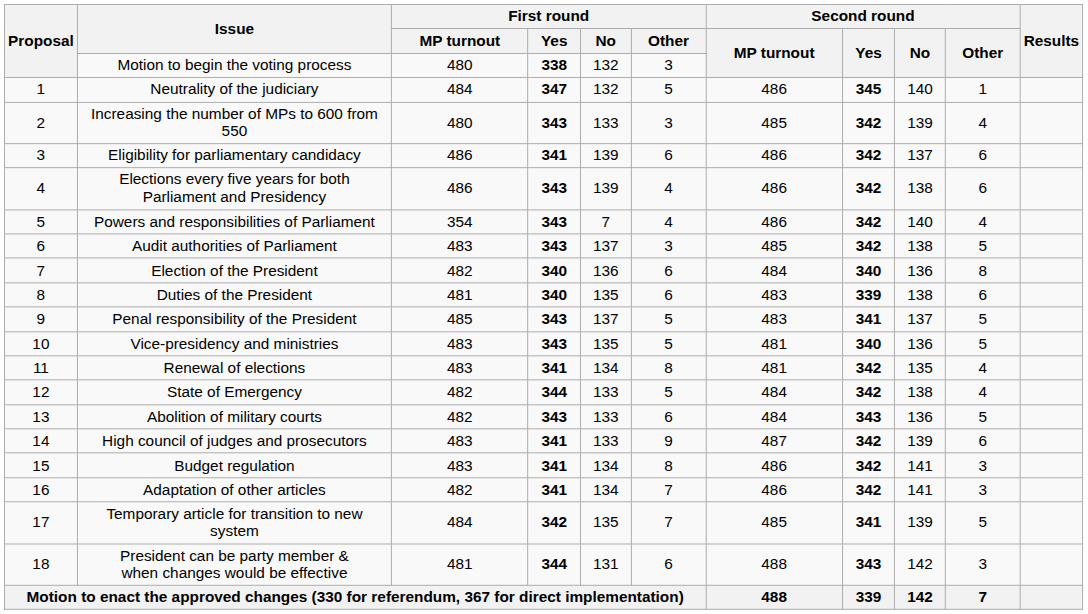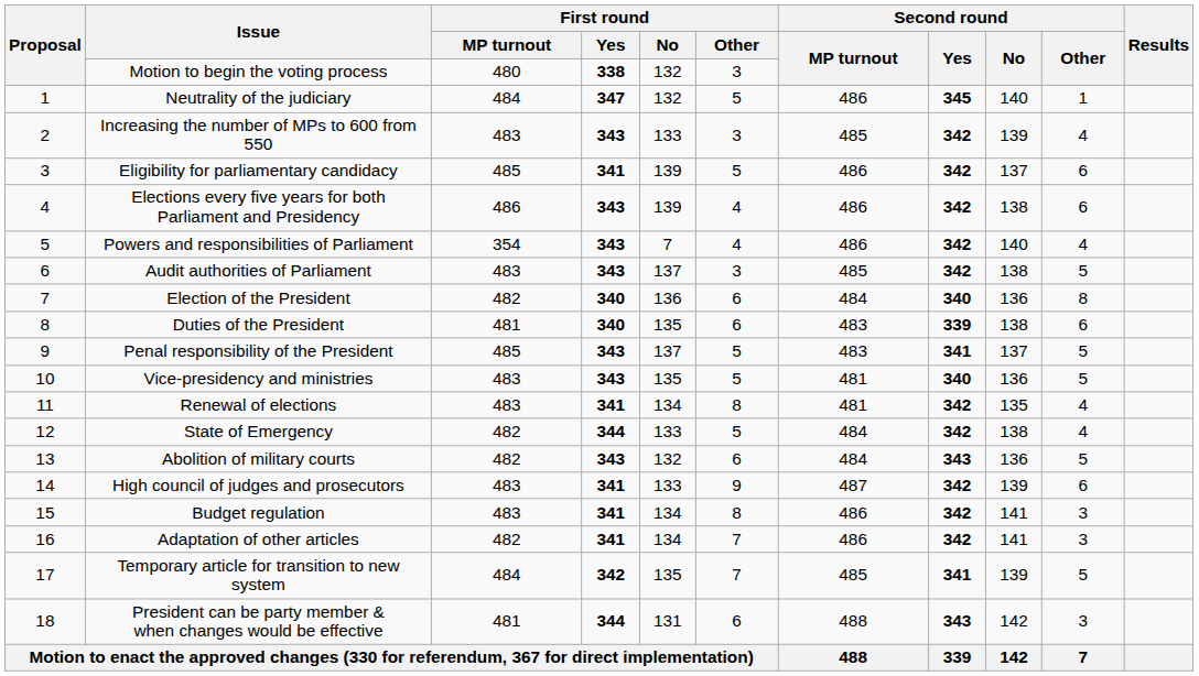 <table class="wikitable" style="text-align:center">
 <tr>
 <th rowspan="3">Proposal</th>
 <th rowspan="2" style="width:20em">Issue</th>
 <th colspan="4" style="width:20em;">First round</th>
 <th colspan="4" style="width:20em;">Second round</th>
 <th rowspan="3">Results</th>
 </tr>
 <tr>
 <th>MP turnout</th>
 <th>Yes</th>
 <th>No</th>
 <th>Other</th>
 <th rowspan=2>MP turnout</th>
 <th rowspan=2>Yes</th>
 <th rowspan=2>No</th>
 <th rowspan=2>Other</th>
 </tr>
 <tr>
 <td>Motion to begin the voting process</td>
 <td>480</td>
 <td><strong>338</strong></td>
 <td>132</td>
 <td>3</td>
 </tr>
 <tr>
 <td>1</td>
 <td>Neutrality of the judiciary</td>
 <td>484</td>
 <td><strong>347</strong></td>
 <td>132</td>
 <td>5</td>
 <td>486</td>
 <td><strong>345</strong></td>
 <td>140</td>
 <td>1</td>
 <td></td>
 </tr>
 <tr>
 <td>2</td>
 <td>Increasing the number of MPs to 600 from 550</td>
-<td>480</td>
+<td>483</td>
 <td><strong>343</strong></td>
 <td>133</td>
 <td>3</td>
 <td>485</td>
 <td><strong>342</strong></td>
 <td>139</td>
 <td>4</td>
 <td></td>
 </tr>
 <tr>
 <td>3</td>
 <td>Eligibility for parliamentary candidacy</td>
-<td>486</td>
+<td>485</td>
 <td><strong>341</strong></td>
 <td>139</td>
-<td>6</td>
+<td>5</td>
 <td>486</td>
 <td><strong>342</strong></td>
 <td>137</td>
 <td>6</td>
 <td></td>
 </tr>
 <tr>
 <td>4</td>
 <td>Elections every five years for both Parliament and Presidency</td>
 <td>486</td>
 <td><strong>343</strong></td>
 <td>139</td>
 <td>4</td>
 <td>486</td>
 <td><strong>342</strong></td>
 <td>138</td>
 <td>6</td>
 <td></td>
 </tr>
 <tr>
 <td>5</td>
 <td>Powers and responsibilities of Parliament</td>
 <td>354</td>
 <td><strong>343</strong></td>
 <td>7</td>
 <td>4</td>
 <td>486</td>
 <td><strong>342</strong></td>
 <td>140</td>
 <td>4</td>
 <td></td>
 </tr>
 <tr>
 <td>6</td>
 <td>Audit authorities of Parliament</td>
 <td>483</td>
 <td><strong>343</strong></td>
 <td>137</td>
 <td>3</td>
 <td>485</td>
 <td><strong>342</strong></td>
 <td>138</td>
 <td>5</td>
 <td></td>
 </tr>
 <tr>
 <td>7</td>
 <td>Election of the President</td>
 <td>482</td>
 <td><strong>340</strong></td>
 <td>136</td>
 <td>6</td>
 <td>484</td>
 <td><strong>340</strong></td>
 <td>136</td>
 <td>8</td>
 <td></td>
 </tr>
 <tr>
 <td>8</td>
 <td>Duties of the President</td>
 <td>481</td>
 <td><strong>340</strong></td>
 <td>135</td>
 <td>6</td>
 <td>483</td>
 <td><strong>339</strong></td>
 <td>138</td>
 <td>6</td>
 <td></td>
 </tr>
 <tr>
 <td>9</td>
 <td>Penal responsibility of the President</td>
 <td>485</td>
 <td><strong>343</strong></td>
 <td>137</td>
 <td>5</td>
 <td>483</td>
 <td><strong>341</strong></td>
 <td>137</td>
 <td>5</td>
 <td></td>
 </tr>
 <tr>
 <td>10</td>
 <td>Vice-presidency and ministries</td>
 <td>483</td>
 <td><strong>343</strong></td>
 <td>135</td>
 <td>5</td>
 <td>481</td>
 <td><strong>340</strong></td>
 <td>136</td>
 <td>5</td>
 <td></td>
 </tr>
 <tr>
 <td>11</td>
 <td>Renewal of elections</td>
 <td>483</td>
 <td><strong>341</strong></td>
 <td>134</td>
 <td>8</td>
 <td>481</td>
 <td><strong>342</strong></td>
 <td>135</td>
 <td>4</td>
 <td></td>
 </tr>
 <tr>
 <td>12</td>
 <td>State of Emergency</td>
 <td>482</td>
 <td><strong>344</strong></td>
 <td>133</td>
 <td>5</td>
 <td>484</td>
 <td><strong>342</strong></td>
 <td>138</td>
 <td>4</td>
 <td></td>
 </tr>
 <tr>
 <td>13</td>
 <td>Abolition of military courts</td>
 <td>482</td>
 <td><strong>343</strong></td>
-<td>133</td>
+<td>132</td>
 <td>6</td>
 <td>484</td>
 <td><strong>343</strong></td>
 <td>136</td>
 <td>5</td>
 <td></td>
 </tr>
 <tr>
 <td>14</td>
 <td>High council of judges and prosecutors</td>
 <td>483</td>
 <td><strong>341</strong></td>
 <td>133</td>
 <td>9</td>
 <td>487</td>
 <td><strong>342</strong></td>
 <td>139</td>
 <td>6</td>
 <td></td>
 </tr>
 <tr>
 <td>15</td>
 <td>Budget regulation</td>
 <td>483</td>
 <td><strong>341</strong></td>
 <td>134</td>
 <td>8</td>
 <td>486</td>
 <td><strong>342</strong></td>
 <td>141</td>
 <td>3</td>
 <td></td>
 </tr>
 <tr>
 <td>16</td>
 <td>Adaptation of other articles</td>
 <td>482</td>
 <td><strong>341</strong></td>
 <td>134</td>
 <td>7</td>
 <td>486</td>
 <td><strong>342</strong></td>
 <td>141</td>
 <td>3</td>
 <td></td>
 </tr>
 <tr>
 <td>17</td>
 <td>Temporary article for transition to new system</td>
 <td>484</td>
 <td><strong>342</strong></td>
 <td>135</td>
 <td>7</td>
 <td>485</td>
 <td><strong>341</strong></td>
 <td>139</td>
 <td>5</td>
 <td></td>
 </tr>
 <tr>
 <td>18</td>
 <td>President can be party member &<br> when changes would be effective</td>
 <td>481</td>
 <td><strong>344</strong></td>
 <td>131</td>
 <td>6</td>
 <td>488</td>
 <td><strong>343</strong></td>
 <td>142</td>
 <td>3</td>
 <td></td>
 </tr>
 <tr>
 <th colspan=6>Motion to enact the approved changes <strong>(330 for referendum, 367 for direct implementation)</strong></th>
 <th>488</th>
 <th>339</th>
 <th>142</th>
 <th>7</th>
 <th></th>
 </tr>
 </table>
